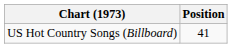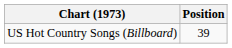 <table class="wikitable">
 <tr>
 <th>Chart (1973)</th>
 <th>Position</th>
 </tr>
 <tr>
 <td>US Hot Country Songs (<em>Billboard</em>)</td>
-<td align="center">41</td>
+<td align="center">39</td>
 </tr>
 </table>
